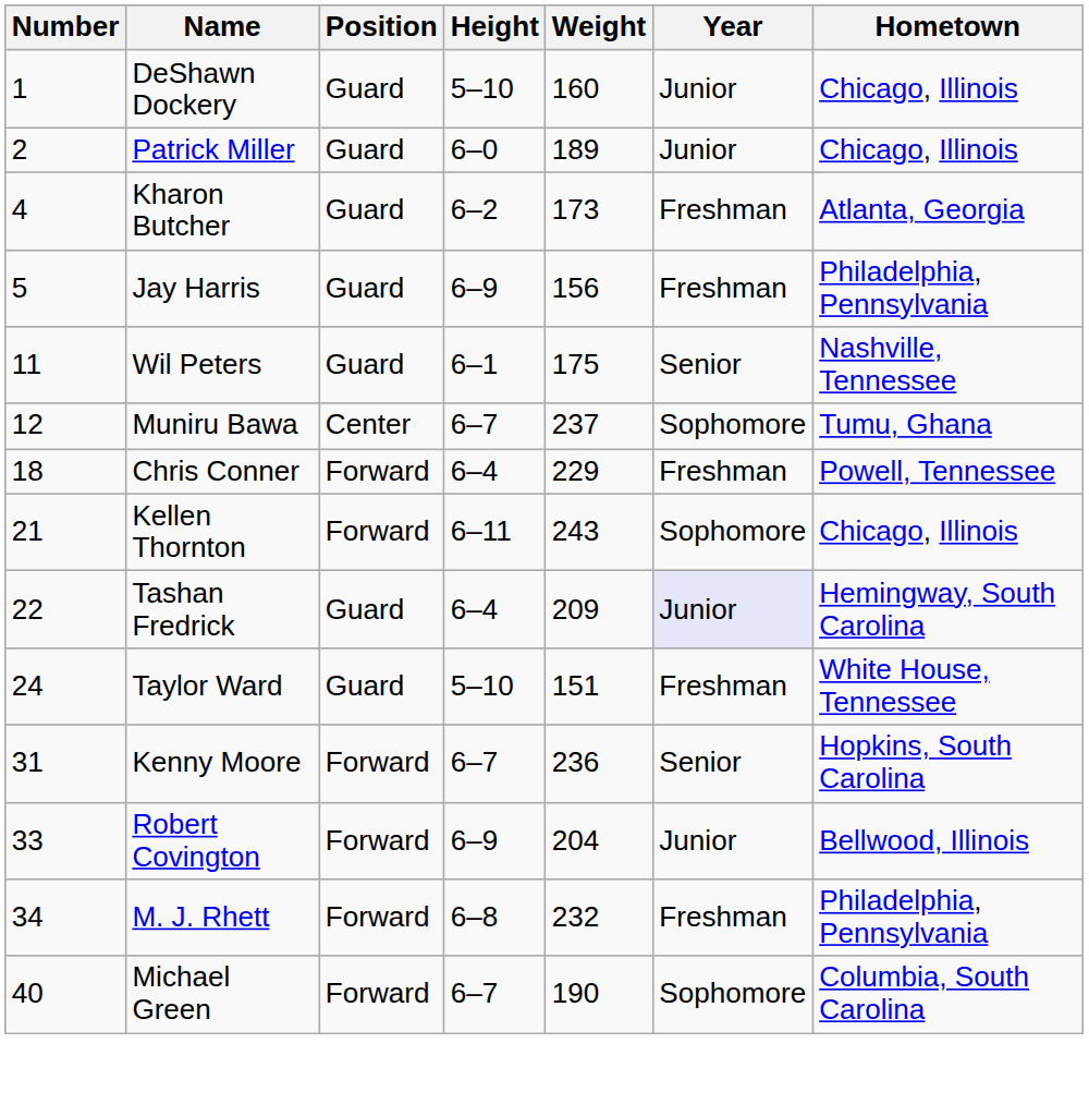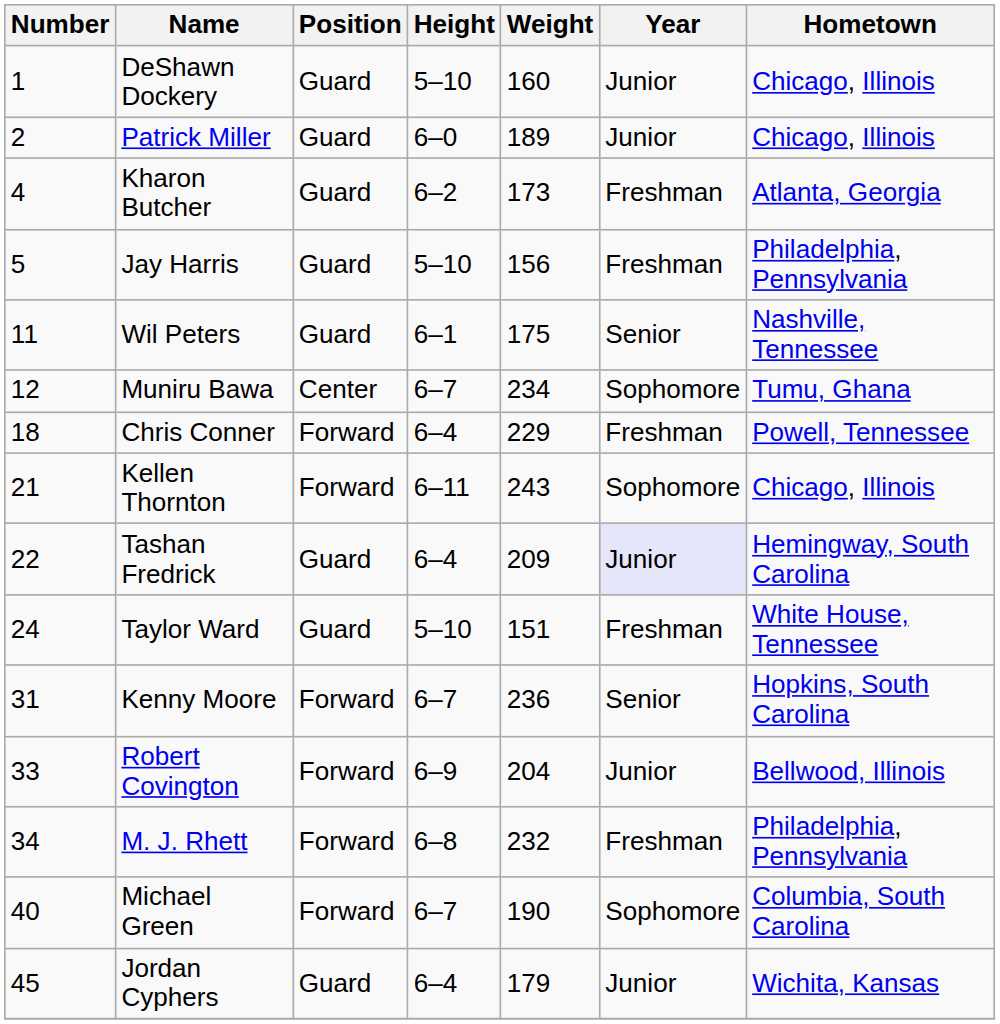 <table class="wikitable">
 <tr>
 <th>Number</th>
 <th>Name</th>
 <th>Position</th>
 <th>Height</th>
 <th>Weight</th>
 <th>Year</th>
 <th>Hometown</th>
 </tr>
 <tr>
 <td>1</td>
 <td>DeShawn Dockery</td>
 <td>Guard</td>
 <td>5–10</td>
 <td>160</td>
 <td>Junior</td>
 <td><a href='#'>Chicago</a>, <a href='#'>Illinois</a></td>
 </tr>
 <tr>
 <td>2</td>
 <td><a href='#'>Patrick Miller</a></td>
 <td>Guard</td>
 <td>6–0</td>
 <td>189</td>
 <td>Junior</td>
 <td><a href='#'>Chicago</a>, <a href='#'>Illinois</a></td>
 </tr>
 <tr>
 <td>4</td>
 <td>Kharon Butcher</td>
 <td>Guard</td>
 <td>6–2</td>
 <td>173</td>
 <td>Freshman</td>
 <td><a href='#'>Atlanta, Georgia</a></td>
 </tr>
 <tr>
 <td>5</td>
 <td>Jay Harris</td>
 <td>Guard</td>
-<td>6–9</td>
+<td>5–10</td>
 <td>156</td>
 <td>Freshman</td>
 <td><a href='#'>Philadelphia</a>, <a href='#'>Pennsylvania</a></td>
 </tr>
 <tr>
 <td>11</td>
 <td>Wil Peters</td>
 <td>Guard</td>
 <td>6–1</td>
 <td>175</td>
 <td>Senior</td>
 <td><a href='#'>Nashville, Tennessee</a></td>
 </tr>
 <tr>
 <td>12</td>
 <td>Muniru Bawa</td>
 <td>Center</td>
 <td>6–7</td>
-<td>237</td>
+<td>234</td>
 <td>Sophomore</td>
 <td><a href='#'>Tumu, Ghana</a></td>
 </tr>
 <tr>
 <td>18</td>
 <td>Chris Conner</td>
 <td>Forward</td>
 <td>6–4</td>
 <td>229</td>
 <td>Freshman</td>
 <td><a href='#'>Powell, Tennessee</a></td>
 </tr>
 <tr>
 <td>21</td>
 <td>Kellen Thornton</td>
 <td>Forward</td>
 <td>6–11</td>
 <td>243</td>
 <td>Sophomore</td>
 <td><a href='#'>Chicago</a>, <a href='#'>Illinois</a></td>
 </tr>
 <tr>
 <td>22</td>
 <td>Tashan Fredrick</td>
 <td>Guard</td>
 <td>6–4</td>
 <td>209</td>
 <td style="background: lavender;">Junior</td>
 <td><a href='#'>Hemingway, South Carolina</a></td>
 </tr>
 <tr>
 <td>24</td>
 <td>Taylor Ward</td>
 <td>Guard</td>
 <td>5–10</td>
 <td>151</td>
 <td>Freshman</td>
 <td><a href='#'>White House, Tennessee</a></td>
 </tr>
 <tr>
 <td>31</td>
 <td>Kenny Moore</td>
 <td>Forward</td>
 <td>6–7</td>
 <td>236</td>
 <td>Senior</td>
 <td><a href='#'>Hopkins, South Carolina</a></td>
 </tr>
 <tr>
 <td>33</td>
 <td><a href='#'>Robert Covington</a></td>
 <td>Forward</td>
 <td>6–9</td>
 <td>204</td>
 <td>Junior</td>
 <td><a href='#'>Bellwood, Illinois</a></td>
 </tr>
 <tr>
 <td>34</td>
 <td><a href='#'>M. J. Rhett</a></td>
 <td>Forward</td>
 <td>6–8</td>
 <td>232</td>
 <td>Freshman</td>
 <td><a href='#'>Philadelphia</a>, <a href='#'>Pennsylvania</a></td>
 </tr>
 <tr>
 <td>40</td>
 <td>Michael Green</td>
 <td>Forward</td>
 <td>6–7</td>
 <td>190</td>
 <td>Sophomore</td>
 <td><a href='#'>Columbia, South Carolina</a></td>
 </tr>
 <tr>
+<td>45</td>
+<td>Jordan Cyphers</td>
+<td>Guard</td>
+<td>6–4</td>
+<td>179</td>
+<td>Junior</td>
+<td><a href='#'>Wichita, Kansas</a></td>
+</tr>
+<tr>
 </tr>
 </table>
